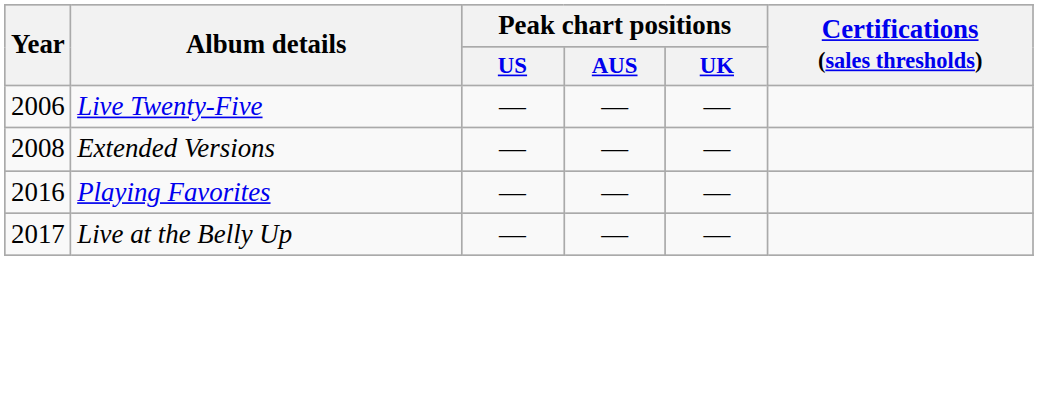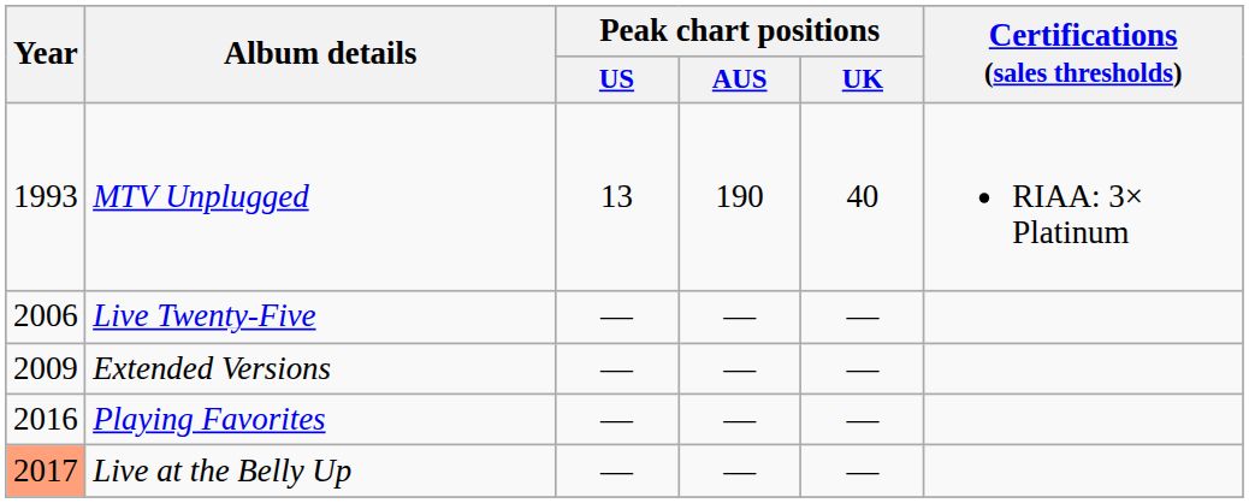 <table class="wikitable" style="text-align:left;">
 <tr>
 <th rowspan="2">Year</th>
 <th rowspan="2" style="width:225px;">Album details</th>
 <th colspan="3">Peak chart positions</th>
 <th style="width:150px;" rowspan="2"><a href='#'>Certifications</a><br><small>(<a href='#'>sales thresholds</a>)</small></th>
 </tr>
 <tr>
 <th style="width:4em;font-size:85%"><a href='#'>US</a><br></th>
 <th style="width:4em;font-size:85%"><a href='#'>AUS</a><br></th>
 <th style="width:4em;font-size:85%"><a href='#'>UK</a><br></th>
 </tr>
 <tr>
+<td>1993</td>
+<td><em><a href='#'>MTV Unplugged</a></em></td>
+<td style="text-align:center;">13</td>
+<td style="text-align:center;">190</td>
+<td style="text-align:center;">40</td>
+<td><br><ul><li>RIAA: 3× Platinum</li></ul></td>
+</tr>
+<tr>
 <td>2006</td>
 <td><em><a href='#'>Live Twenty-Five</a></em></td>
 <td style="text-align:center;">—</td>
 <td style="text-align:center;">—</td>
 <td style="text-align:center;">—</td>
 <td></td>
 </tr>
 <tr>
-<td>2008</td>
+<td>2009</td>
 <td><em>Extended Versions</em></td>
 <td style="text-align:center;">—</td>
 <td style="text-align:center;">—</td>
 <td style="text-align:center;">—</td>
 <td></td>
 </tr>
 <tr>
 <td>2016</td>
 <td><em><a href='#'>Playing Favorites</a></em></td>
 <td style="text-align:center;">—</td>
 <td style="text-align:center;">—</td>
 <td style="text-align:center;">—</td>
 <td></td>
 </tr>
 <tr>
-<td>2017</td>
+<td style="background: lightsalmon;">2017</td>
 <td><em>Live at the Belly Up</em></td>
 <td style="text-align:center;">—</td>
 <td style="text-align:center;">—</td>
 <td style="text-align:center;">—</td>
 <td></td>
 </tr>
 </table>
